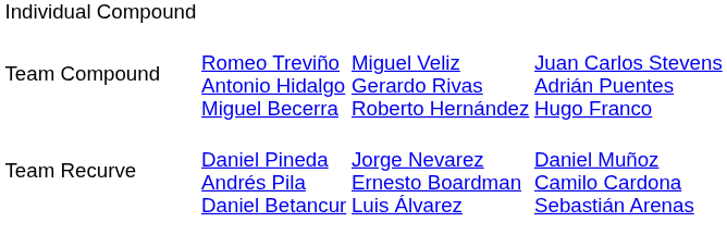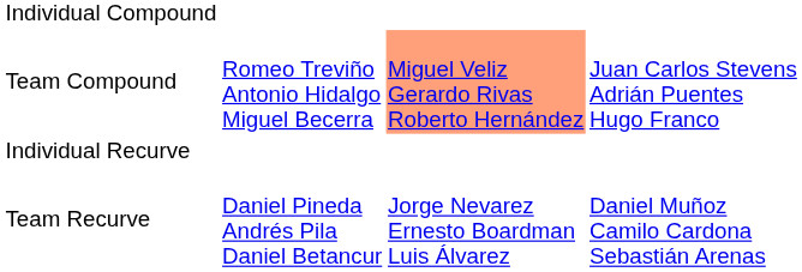 <table>
 <tr>
 <td>Individual Compound</td>
 <td></td>
 <td></td>
 <td></td>
 </tr>
 <tr>
 <td>Team Compound</td>
 <td><br><a href='#'>Romeo Treviño</a><br><a href='#'>Antonio Hidalgo</a><br><a href='#'>Miguel Becerra</a></td>
-<td><br><a href='#'>Miguel Veliz</a><br><a href='#'>Gerardo Rivas</a><br><a href='#'>Roberto Hernández</a></td>
+<td style="background: lightsalmon;"><br><a href='#'>Miguel Veliz</a><br><a href='#'>Gerardo Rivas</a><br><a href='#'>Roberto Hernández</a></td>
 <td><br><a href='#'>Juan Carlos Stevens</a><br><a href='#'>Adrián Puentes</a><br><a href='#'>Hugo Franco</a></td>
+</tr>
+<tr>
+<td>Individual Recurve</td>
+<td></td>
+<td></td>
+<td></td>
 </tr>
 <tr>
 <td>Team Recurve</td>
 <td><br><a href='#'>Daniel Pineda</a><br><a href='#'>Andrés Pila</a><br><a href='#'>Daniel Betancur</a></td>
 <td><br><a href='#'>Jorge Nevarez</a><br><a href='#'>Ernesto Boardman</a><br><a href='#'>Luis Álvarez</a></td>
 <td><br><a href='#'>Daniel Muñoz</a><br><a href='#'>Camilo Cardona</a><br><a href='#'>Sebastián Arenas</a></td>
 </tr>
 </table>
